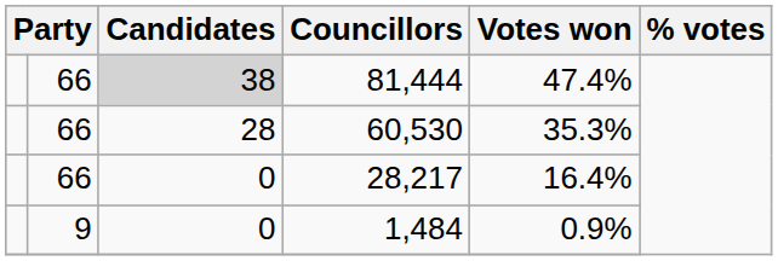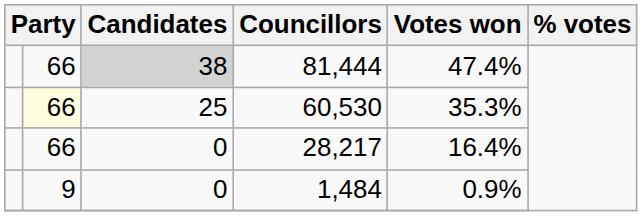 <table class="wikitable">
 <tr>
 <th colspan="2">Party</th>
 <th>Candidates</th>
 <th>Councillors</th>
 <th>Votes won</th>
 <th>% votes</th>
 </tr>
 <tr>
 <td></td>
 <td align="right">66</td>
 <td align="right" style="background: lightgrey;">38</td>
 <td align="right">81,444</td>
 <td align="right">47.4%</td>
 </tr>
 <tr>
 <td></td>
-<td align="right">66</td>
-<td align="right">28</td>
+<td align="right" style="background: lightyellow;">66</td>
+<td align="right">25</td>
 <td align="right">60,530</td>
 <td align="right">35.3%</td>
 </tr>
 <tr>
 <td></td>
 <td align="right">66</td>
 <td align="right">0</td>
 <td align="right">28,217</td>
 <td align="right">16.4%</td>
 </tr>
 <tr>
 <td></td>
 <td align="right">9</td>
 <td align="right">0</td>
 <td align="right">1,484</td>
 <td align="right">0.9%</td>
 </tr>
 <tr>
 </tr>
 </table>
